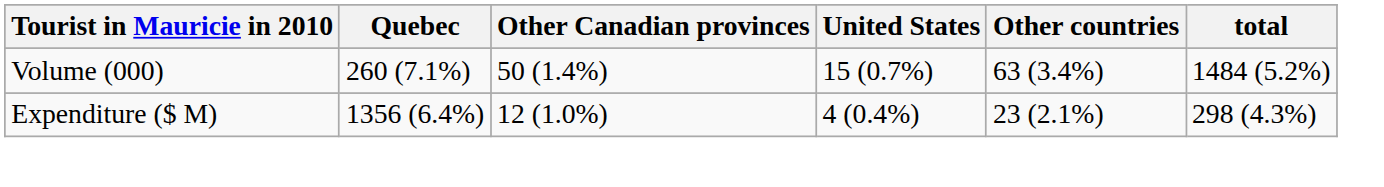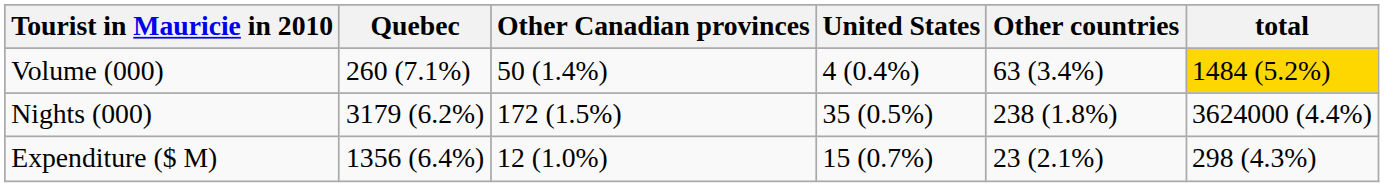 <table Class = "wikitable">
 <tr>
 <th>Tourist in <a href='#'>Mauricie</a> in 2010</th>
 <th>Quebec</th>
 <th>Other Canadian provinces</th>
 <th>United States</th>
 <th>Other countries</th>
 <th>total</th>
 </tr>
 <tr>
 <td>Volume (000)</td>
 <td>260 (7.1%)</td>
 <td>50 (1.4%)</td>
-<td>15 (0.7%)</td>
+<td>4 (0.4%)</td>
 <td>63 (3.4%)</td>
-<td>1484 (5.2%)</td>
+<td style="background: gold;">1484 (5.2%)</td>
+</tr>
+<tr>
+<td>Nights (000)</td>
+<td>3179 (6.2%)</td>
+<td>172 (1.5%)</td>
+<td>35 (0.5%)</td>
+<td>238 (1.8%)</td>
+<td>3624000 (4.4%)</td>
 </tr>
 <tr>
 <td>Expenditure ($ M)</td>
 <td>1356 (6.4%)</td>
 <td>12 (1.0%)</td>
-<td>4 (0.4%)</td>
+<td>15 (0.7%)</td>
 <td>23 (2.1%)</td>
 <td>298 (4.3%)</td>
 </tr>
 </table>
